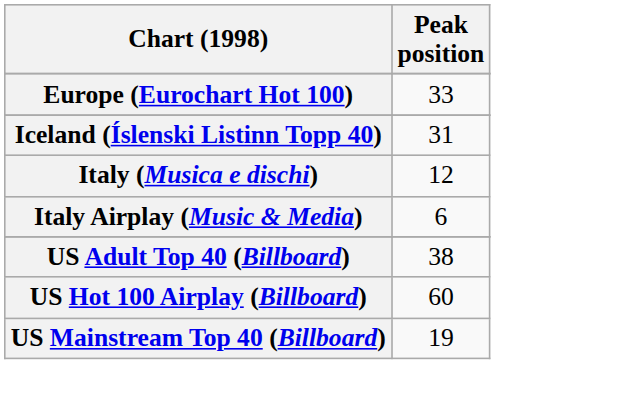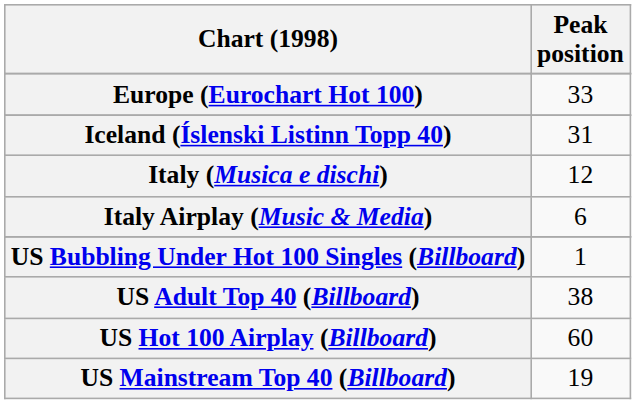 <table class="wikitable sortable plainrowheaders" style="text-align:center">
 <tr>
 <th>Chart (1998)</th>
 <th>Peak<br>position</th>
 </tr>
 <tr>
 </tr>
 <tr>
 </tr>
 <tr>
 </tr>
 <tr>
 </tr>
 <tr>
 <th scope="row">Europe (<a href='#'>Eurochart Hot 100</a>)</th>
 <td>33</td>
 </tr>
 <tr>
 </tr>
 <tr>
 <th scope="row">Iceland (<a href='#'>Íslenski Listinn Topp 40</a>)</th>
 <td>31</td>
 </tr>
 <tr>
 <th scope="row">Italy (<em><a href='#'>Musica e dischi</a></em>)</th>
 <td>12</td>
 </tr>
 <tr>
 <th scope="row">Italy Airplay (<em><a href='#'>Music & Media</a></em>)</th>
 <td>6</td>
 </tr>
 <tr>
 </tr>
 <tr>
 </tr>
 <tr>
 </tr>
 <tr>
+<th scope="row">US <a href='#'>Bubbling Under Hot 100 Singles</a> (<em><a href='#'>Billboard</a></em>)</th>
+<td>1</td>
+</tr>
+<tr>
 <th scope="row">US <a href='#'>Adult Top 40</a> (<em><a href='#'>Billboard</a></em>)</th>
 <td>38</td>
 </tr>
 <tr>
 <th scope="row">US <a href='#'>Hot 100 Airplay</a> (<em><a href='#'>Billboard</a></em>)</th>
 <td>60</td>
 </tr>
 <tr>
 <th scope="row">US <a href='#'>Mainstream Top 40</a> (<em><a href='#'>Billboard</a></em>)</th>
 <td>19</td>
 </tr>
 </table>
